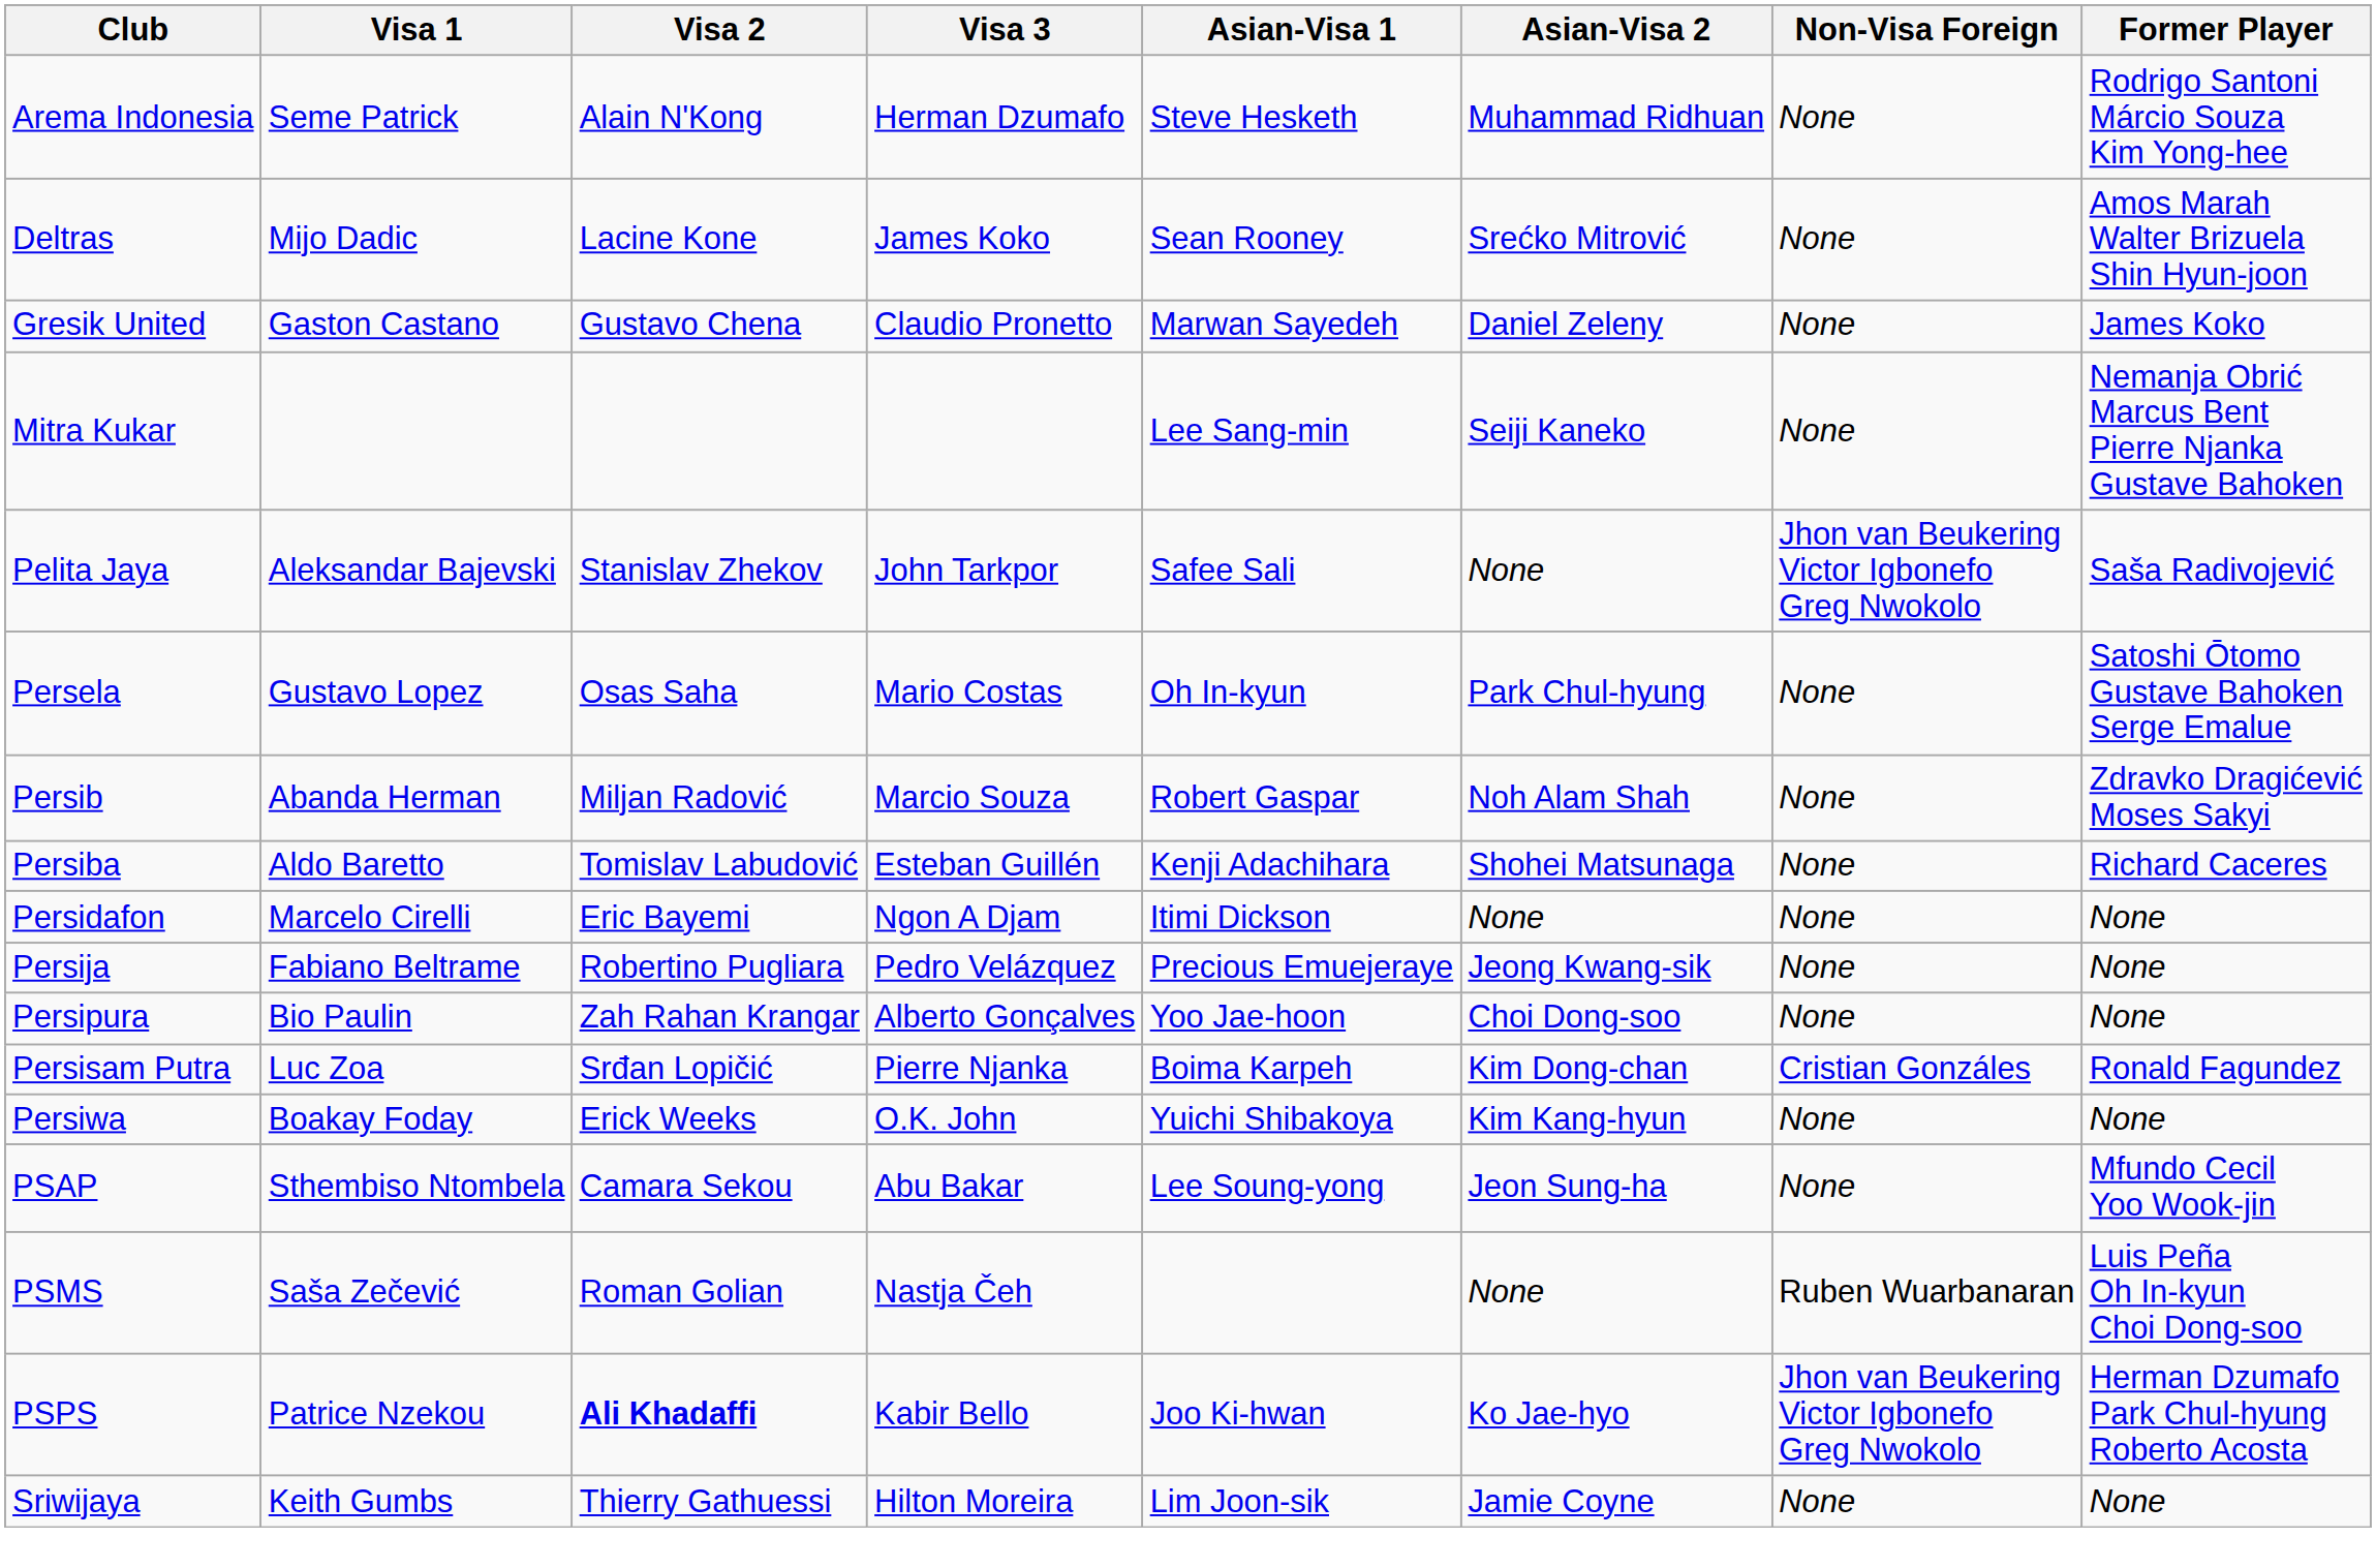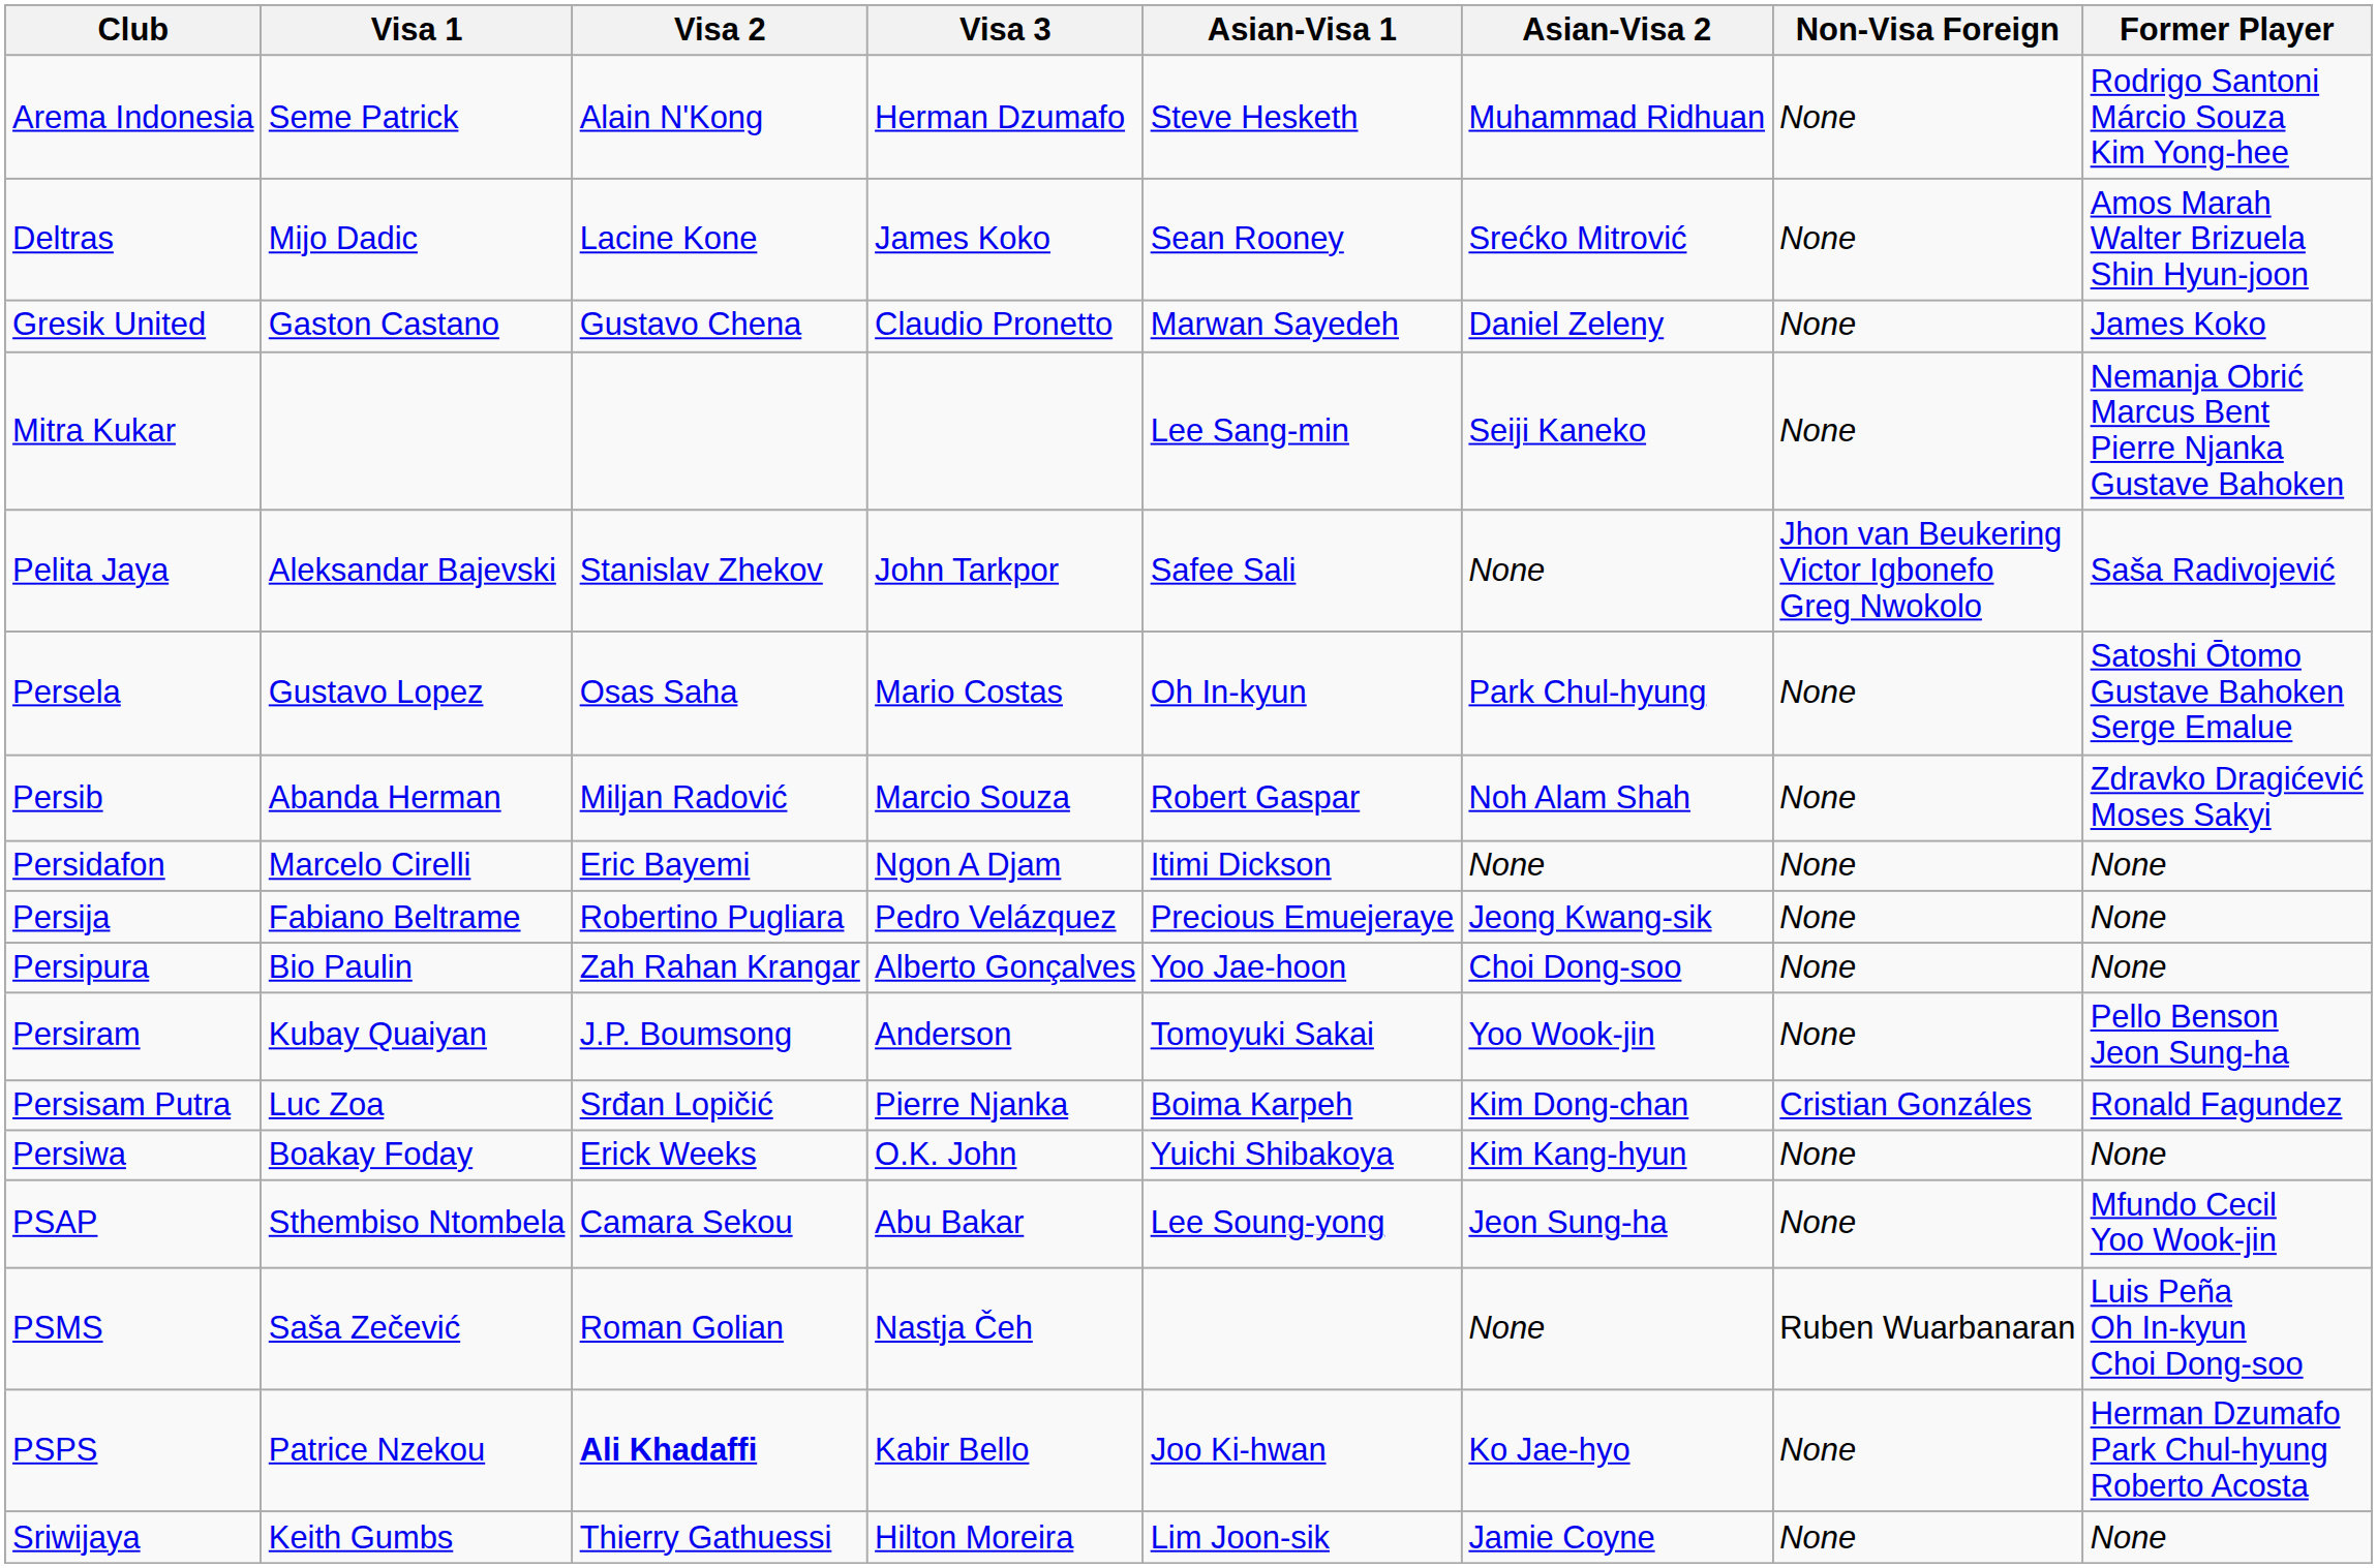 <table class="wikitable" border="1">
 <tr>
 <th>Club</th>
 <th>Visa 1</th>
 <th>Visa 2</th>
 <th>Visa 3</th>
 <th>Asian-Visa 1</th>
 <th>Asian-Visa 2</th>
 <th>Non-Visa Foreign</th>
 <th>Former Player</th>
 </tr>
 <tr>
 <td><a href='#'>Arema Indonesia</a></td>
 <td> <a href='#'>Seme Patrick</a></td>
 <td> <a href='#'>Alain N'Kong</a></td>
 <td> <a href='#'>Herman Dzumafo</a></td>
 <td> <a href='#'>Steve Hesketh</a></td>
 <td> <a href='#'>Muhammad Ridhuan</a></td>
 <td><em>None</em></td>
 <td> <a href='#'>Rodrigo Santoni</a> <br>  <a href='#'>Márcio Souza</a> <br>  <a href='#'>Kim Yong-hee</a></td>
 </tr>
 <tr>
 <td><a href='#'>Deltras</a></td>
 <td> <a href='#'>Mijo Dadic</a></td>
 <td> <a href='#'>Lacine Kone</a></td>
 <td> <a href='#'>James Koko</a></td>
 <td> <a href='#'>Sean Rooney</a></td>
 <td> <a href='#'>Srećko Mitrović</a></td>
 <td><em>None</em></td>
 <td> <a href='#'>Amos Marah</a> <br>  <a href='#'>Walter Brizuela</a> <br>  <a href='#'>Shin Hyun-joon</a></td>
 </tr>
 <tr>
 <td><a href='#'>Gresik United</a></td>
 <td> <a href='#'>Gaston Castano</a></td>
 <td> <a href='#'>Gustavo Chena</a></td>
 <td> <a href='#'>Claudio Pronetto</a></td>
 <td> <a href='#'>Marwan Sayedeh</a></td>
 <td> <a href='#'>Daniel Zeleny</a></td>
 <td><em>None</em></td>
 <td> <a href='#'>James Koko</a></td>
 </tr>
 <tr>
 <td><a href='#'>Mitra Kukar</a></td>
 <td> </td>
 <td> </td>
 <td> </td>
 <td> <a href='#'>Lee Sang-min</a></td>
 <td> <a href='#'>Seiji Kaneko</a></td>
 <td><em>None</em></td>
 <td> <a href='#'>Nemanja Obrić</a> <br>  <a href='#'>Marcus Bent</a> <br>  <a href='#'>Pierre Njanka</a> <br>  <a href='#'>Gustave Bahoken</a></td>
 </tr>
 <tr>
 <td><a href='#'>Pelita Jaya</a></td>
 <td> <a href='#'>Aleksandar Bajevski</a></td>
 <td> <a href='#'>Stanislav Zhekov</a></td>
 <td> <a href='#'>John Tarkpor</a></td>
 <td> <a href='#'>Safee Sali</a></td>
 <td><em>None</em></td>
 <td> <a href='#'>Jhon van Beukering</a> <br>  <a href='#'>Victor Igbonefo</a> <br>  <a href='#'>Greg Nwokolo</a></td>
 <td> <a href='#'>Saša Radivojević</a></td>
 </tr>
 <tr>
 <td><a href='#'>Persela</a></td>
 <td> <a href='#'>Gustavo Lopez</a></td>
 <td> <a href='#'>Osas Saha</a></td>
 <td> <a href='#'>Mario Costas</a></td>
 <td> <a href='#'>Oh In-kyun</a></td>
 <td> <a href='#'>Park Chul-hyung</a></td>
 <td><em>None</em></td>
 <td> <a href='#'>Satoshi Ōtomo</a> <br>  <a href='#'>Gustave Bahoken</a> <br>  <a href='#'>Serge Emalue</a></td>
 </tr>
 <tr>
 <td><a href='#'>Persib</a></td>
 <td> <a href='#'>Abanda Herman</a></td>
 <td> <a href='#'>Miljan Radović</a></td>
 <td> <a href='#'>Marcio Souza</a></td>
 <td> <a href='#'>Robert Gaspar</a></td>
 <td> <a href='#'>Noh Alam Shah</a></td>
 <td><em>None</em></td>
 <td> <a href='#'>Zdravko Dragićević</a> <br>  <a href='#'>Moses Sakyi</a></td>
 </tr>
 <tr>
-<td><a href='#'>Persiba</a></td>
-<td> <a href='#'>Aldo Baretto</a></td>
-<td> <a href='#'>Tomislav Labudović</a></td>
-<td> <a href='#'>Esteban Guillén</a></td>
-<td> <a href='#'>Kenji Adachihara</a></td>
-<td> <a href='#'>Shohei Matsunaga</a></td>
-<td><em>None</em></td>
-<td> <a href='#'>Richard Caceres</a></td>
-</tr>
-<tr>
 <td><a href='#'>Persidafon</a></td>
 <td> <a href='#'>Marcelo Cirelli</a></td>
 <td> <a href='#'>Eric Bayemi</a></td>
 <td> <a href='#'>Ngon A Djam</a></td>
 <td> <a href='#'>Itimi Dickson</a></td>
 <td><em>None</em></td>
 <td><em>None</em></td>
 <td><em>None</em></td>
 </tr>
 <tr>
 <td><a href='#'>Persija</a></td>
 <td> <a href='#'>Fabiano Beltrame</a></td>
 <td> <a href='#'>Robertino Pugliara</a></td>
 <td> <a href='#'>Pedro Velázquez</a></td>
 <td> <a href='#'>Precious Emuejeraye</a></td>
 <td> <a href='#'>Jeong Kwang-sik</a></td>
 <td><em>None</em></td>
 <td><em>None</em></td>
 </tr>
 <tr>
 <td><a href='#'>Persipura</a></td>
 <td> <a href='#'>Bio Paulin</a></td>
 <td> <a href='#'>Zah Rahan Krangar</a></td>
 <td> <a href='#'>Alberto Gonçalves</a></td>
 <td> <a href='#'>Yoo Jae-hoon</a></td>
 <td> <a href='#'>Choi Dong-soo</a></td>
 <td><em>None</em></td>
 <td><em>None</em></td>
+</tr>
+<tr>
+<td><a href='#'>Persiram</a></td>
+<td> <a href='#'>Kubay Quaiyan</a></td>
+<td> <a href='#'>J.P. Boumsong</a></td>
+<td> <a href='#'>Anderson</a></td>
+<td> <a href='#'>Tomoyuki Sakai</a></td>
+<td> <a href='#'>Yoo Wook-jin</a></td>
+<td><em>None</em></td>
+<td> <a href='#'>Pello Benson</a> <br>  <a href='#'>Jeon Sung-ha</a></td>
 </tr>
 <tr>
 <td><a href='#'>Persisam Putra</a></td>
 <td> <a href='#'>Luc Zoa</a></td>
 <td> <a href='#'>Srđan Lopičić</a></td>
 <td> <a href='#'>Pierre Njanka</a></td>
 <td> <a href='#'>Boima Karpeh</a></td>
 <td> <a href='#'>Kim Dong-chan</a></td>
 <td> <a href='#'>Cristian Gonzáles</a></td>
 <td> <a href='#'>Ronald Fagundez</a></td>
 </tr>
 <tr>
 <td><a href='#'>Persiwa</a></td>
 <td> <a href='#'>Boakay Foday</a></td>
 <td> <a href='#'>Erick Weeks</a></td>
 <td> <a href='#'>O.K. John</a></td>
 <td> <a href='#'>Yuichi Shibakoya</a></td>
 <td> <a href='#'>Kim Kang-hyun</a></td>
 <td><em>None</em></td>
 <td><em>None</em></td>
 </tr>
 <tr>
 <td><a href='#'>PSAP</a></td>
 <td> <a href='#'>Sthembiso Ntombela</a></td>
 <td> <a href='#'>Camara Sekou</a></td>
 <td> <a href='#'>Abu Bakar</a></td>
 <td> <a href='#'>Lee Soung-yong</a></td>
 <td> <a href='#'>Jeon Sung-ha</a></td>
 <td><em>None</em></td>
 <td> <a href='#'>Mfundo Cecil</a> <br>  <a href='#'>Yoo Wook-jin</a></td>
 </tr>
 <tr>
 <td><a href='#'>PSMS</a></td>
 <td> <a href='#'>Saša Zečević</a></td>
 <td> <a href='#'>Roman Golian</a></td>
 <td> <a href='#'>Nastja Čeh</a></td>
 <td> </td>
 <td><em>None</em></td>
 <td> Ruben Wuarbanaran</td>
 <td> <a href='#'>Luis Peña</a> <br>  <a href='#'>Oh In-kyun</a> <br>  <a href='#'>Choi Dong-soo</a></td>
 </tr>
 <tr>
 <td><a href='#'>PSPS</a></td>
 <td> <a href='#'>Patrice Nzekou</a></td>
 <td><strong> <a href='#'>Ali Khadaffi</a></strong></td>
 <td> <a href='#'>Kabir Bello</a></td>
 <td> <a href='#'>Joo Ki-hwan</a></td>
 <td> <a href='#'>Ko Jae-hyo</a></td>
-<td> <a href='#'>Jhon van Beukering</a> <br>  <a href='#'>Victor Igbonefo</a> <br>  <a href='#'>Greg Nwokolo</a></td>
+<td><em>None</em></td>
 <td> <a href='#'>Herman Dzumafo</a> <br>  <a href='#'>Park Chul-hyung</a> <br>  <a href='#'>Roberto Acosta</a></td>
 </tr>
 <tr>
 <td><a href='#'>Sriwijaya</a></td>
 <td> <a href='#'>Keith Gumbs</a></td>
 <td> <a href='#'>Thierry Gathuessi</a></td>
 <td> <a href='#'>Hilton Moreira</a></td>
 <td> <a href='#'>Lim Joon-sik</a></td>
 <td> <a href='#'>Jamie Coyne</a></td>
 <td><em>None</em></td>
 <td><em>None</em></td>
 </tr>
 </table>
